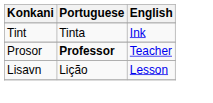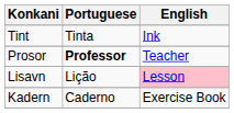 <table class="wikitable sortable">
 <tr>
 <th>Konkani</th>
 <th>Portuguese</th>
 <th>English</th>
 </tr>
 <tr>
 </tr>
 <tr>
 <td>Tint</td>
 <td>Tinta</td>
 <td><a href='#'>Ink</a></td>
 </tr>
 <tr>
 </tr>
 <tr>
 <td>Prosor</td>
 <td><strong>Professor</strong></td>
 <td><a href='#'>Teacher</a></td>
 </tr>
 <tr>
 </tr>
 <tr>
 <td>Lisavn</td>
 <td>Lição</td>
-<td><a href='#'>Lesson</a></td>
+<td style="background: pink;"><a href='#'>Lesson</a></td>
 </tr>
 <tr>
+</tr>
+<tr>
+<td>Kadern</td>
+<td>Caderno</td>
+<td>Exercise Book</td>
 </tr>
 <tr>
 </tr>
 <tr>
 </tr>
 </table>
